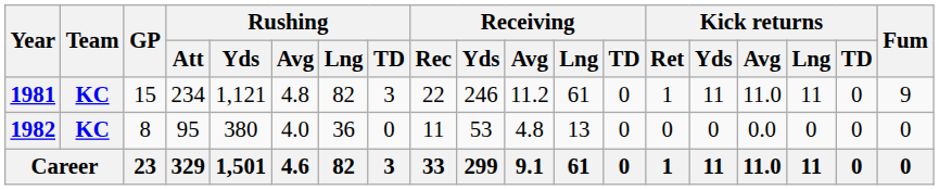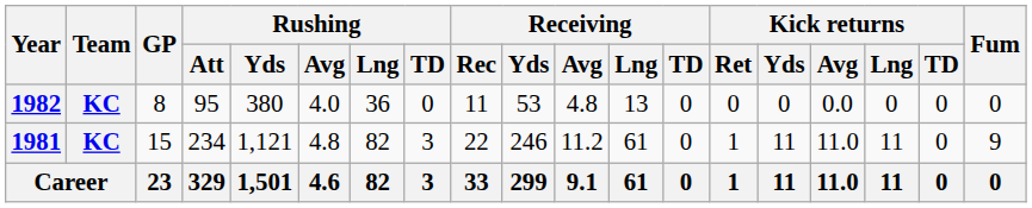 <table class="wikitable" style="text-align: center;">
 <tr>
 <th rowspan="2">Year</th>
 <th rowspan="2">Team</th>
 <th rowspan="2">GP</th>
 <th colspan="5">Rushing</th>
 <th colspan="5">Receiving</th>
 <th colspan="5">Kick returns</th>
 <th rowspan="2">Fum</th>
 </tr>
 <tr>
 <th>Att</th>
 <th>Yds</th>
 <th>Avg</th>
 <th>Lng</th>
 <th>TD</th>
 <th>Rec</th>
 <th>Yds</th>
 <th>Avg</th>
 <th>Lng</th>
 <th>TD</th>
 <th>Ret</th>
 <th>Yds</th>
 <th>Avg</th>
 <th>Lng</th>
 <th>TD</th>
 </tr>
 <tr>
+<th><a href='#'>1982</a></th>
+<th><a href='#'>KC</a></th>
+<td>8</td>
+<td>95</td>
+<td>380</td>
+<td>4.0</td>
+<td>36</td>
+<td>0</td>
+<td>11</td>
+<td>53</td>
+<td>4.8</td>
+<td>13</td>
+<td>0</td>
+<td>0</td>
+<td>0</td>
+<td>0.0</td>
+<td>0</td>
+<td>0</td>
+<td>0</td>
+</tr>
+<tr>
 <th><a href='#'>1981</a></th>
 <th><a href='#'>KC</a></th>
 <td>15</td>
 <td>234</td>
 <td>1,121</td>
 <td>4.8</td>
 <td>82</td>
 <td>3</td>
 <td>22</td>
 <td>246</td>
 <td>11.2</td>
 <td>61</td>
 <td>0</td>
 <td>1</td>
 <td>11</td>
 <td>11.0</td>
 <td>11</td>
 <td>0</td>
 <td>9</td>
-</tr>
-<tr>
-<th><a href='#'>1982</a></th>
-<th><a href='#'>KC</a></th>
-<td>8</td>
-<td>95</td>
-<td>380</td>
-<td>4.0</td>
-<td>36</td>
-<td>0</td>
-<td>11</td>
-<td>53</td>
-<td>4.8</td>
-<td>13</td>
-<td>0</td>
-<td>0</td>
-<td>0</td>
-<td>0.0</td>
-<td>0</td>
-<td>0</td>
-<td>0</td>
 </tr>
 <tr>
 <th colspan="2">Career</th>
 <th>23</th>
 <th>329</th>
 <th>1,501</th>
 <th>4.6</th>
 <th>82</th>
 <th>3</th>
 <th>33</th>
 <th>299</th>
 <th>9.1</th>
 <th>61</th>
 <th>0</th>
 <th>1</th>
 <th>11</th>
 <th>11.0</th>
 <th>11</th>
 <th>0</th>
 <th>0</th>
 </tr>
 </table>
